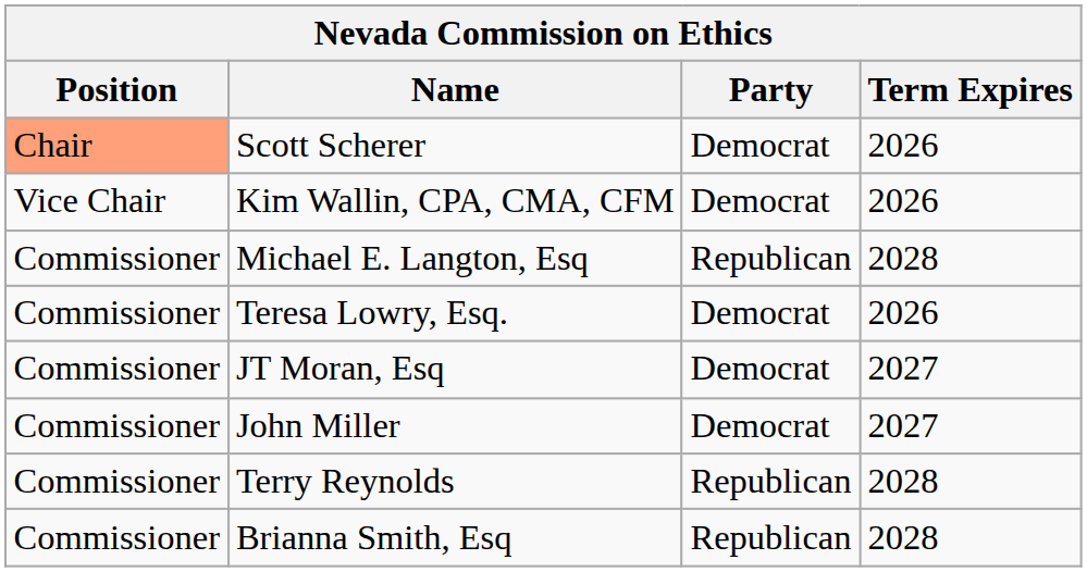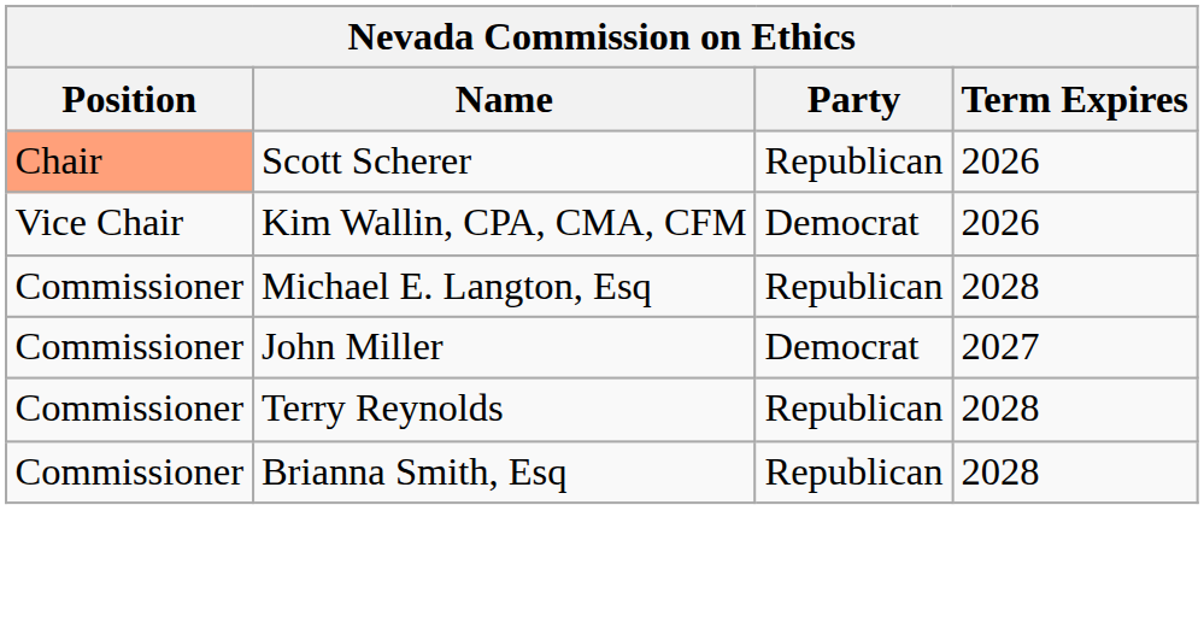 <table class="wikitable">
 <tr>
 <th colspan="4">Nevada Commission on Ethics</th>
 </tr>
 <tr>
 <th>Position</th>
 <th>Name</th>
 <th>Party</th>
 <th>Term Expires</th>
 </tr>
 <tr>
 <td style="background: lightsalmon;">Chair</td>
 <td>Scott Scherer</td>
-<td>Democrat</td>
+<td>Republican</td>
 <td>2026</td>
 </tr>
 <tr>
 <td>Vice Chair</td>
 <td>Kim Wallin, CPA, CMA, CFM</td>
 <td>Democrat</td>
 <td>2026</td>
 </tr>
 <tr>
 <td>Commissioner</td>
 <td>Michael E. Langton, Esq</td>
 <td>Republican</td>
 <td>2028</td>
-</tr>
-<tr>
-<td>Commissioner</td>
-<td>Teresa Lowry, Esq.</td>
-<td>Democrat</td>
-<td>2026</td>
-</tr>
-<tr>
-<td>Commissioner</td>
-<td>JT Moran, Esq</td>
-<td>Democrat</td>
-<td>2027</td>
 </tr>
 <tr>
 <td>Commissioner</td>
 <td>John Miller</td>
 <td>Democrat</td>
 <td>2027</td>
 </tr>
 <tr>
 <td>Commissioner</td>
 <td>Terry Reynolds</td>
 <td>Republican</td>
 <td>2028</td>
 </tr>
 <tr>
 <td>Commissioner</td>
 <td>Brianna Smith, Esq</td>
 <td>Republican</td>
 <td>2028</td>
 </tr>
 </table>
